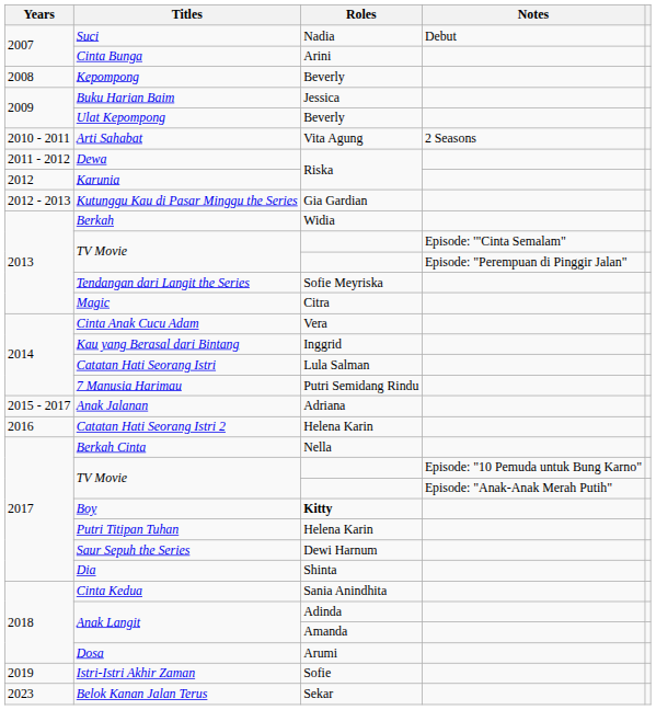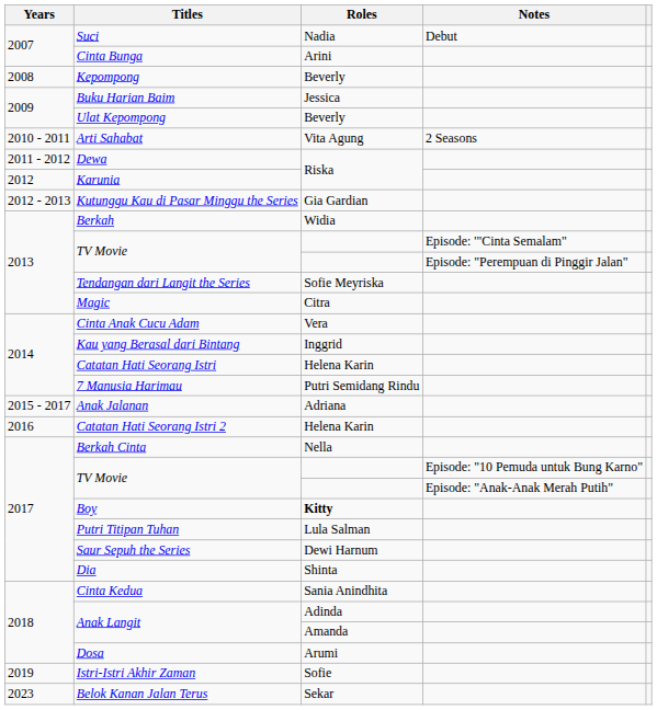 <table class="wikitable unsortable">
 <tr>
 <th>Years</th>
 <th>Titles</th>
 <th>Roles</th>
 <th>Notes</th>
 <th></th>
 </tr>
 <tr>
 <td rowspan="2">2007</td>
 <td><em><a href='#'>Suci</a></em></td>
 <td>Nadia</td>
 <td>Debut</td>
 <td align="center"></td>
 </tr>
 <tr>
 <td><em><a href='#'>Cinta Bunga</a></em></td>
 <td>Arini</td>
 <td></td>
 <td align="center"></td>
 </tr>
 <tr>
 <td>2008</td>
 <td><em><a href='#'>Kepompong</a></em></td>
 <td>Beverly</td>
 <td></td>
 <td align="center"></td>
 </tr>
 <tr>
 <td rowspan="2">2009</td>
 <td><em><a href='#'>Buku Harian Baim</a></em></td>
 <td>Jessica</td>
 <td></td>
 <td align="center"></td>
 </tr>
 <tr>
 <td><em><a href='#'>Ulat Kepompong</a></em></td>
 <td>Beverly</td>
 <td></td>
 <td align="center"></td>
 </tr>
 <tr>
 <td>2010 - 2011</td>
 <td><em><a href='#'>Arti Sahabat</a></em></td>
 <td>Vita Agung</td>
 <td>2 Seasons</td>
 <td align="center"></td>
 </tr>
 <tr>
 <td>2011 - 2012</td>
 <td><em><a href='#'>Dewa</a></em></td>
 <td rowspan="2">Riska</td>
 <td></td>
 <td align="center"></td>
 </tr>
 <tr>
 <td>2012</td>
 <td><em><a href='#'>Karunia</a></em></td>
 <td></td>
 <td align="center"></td>
 </tr>
 <tr>
 <td>2012 - 2013</td>
 <td><em><a href='#'>Kutunggu Kau di Pasar Minggu the Series</a></em></td>
 <td>Gia Gardian</td>
 <td></td>
 <td align="center"></td>
 </tr>
 <tr>
 <td rowspan="5">2013</td>
 <td><em><a href='#'>Berkah</a></em></td>
 <td>Widia</td>
 <td></td>
 <td align="center"></td>
 </tr>
 <tr>
 <td rowspan="2"><em>TV Movie</em></td>
 <td></td>
 <td>Episode: '"Cinta Semalam"</td>
 <td align="center"></td>
 </tr>
 <tr>
 <td></td>
 <td>Episode: "Perempuan di Pinggir Jalan"</td>
 <td align="center"></td>
 </tr>
 <tr>
 <td><em><a href='#'>Tendangan dari Langit the Series</a></em></td>
 <td>Sofie Meyriska</td>
 <td></td>
 <td align="center"></td>
 </tr>
 <tr>
 <td><em><a href='#'>Magic</a></em></td>
 <td>Citra</td>
 <td></td>
 <td align="center"></td>
 </tr>
 <tr>
 <td rowspan="4">2014</td>
 <td><em><a href='#'>Cinta Anak Cucu Adam</a></em></td>
 <td>Vera</td>
 <td></td>
 <td align="center"></td>
 </tr>
 <tr>
 <td><em><a href='#'>Kau yang Berasal dari Bintang</a></em></td>
 <td>Inggrid</td>
 <td></td>
 <td align="center"></td>
 </tr>
 <tr>
 <td><em><a href='#'>Catatan Hati Seorang Istri</a></em></td>
-<td>Lula Salman</td>
+<td>Helena Karin</td>
 <td></td>
 <td align="center"></td>
 </tr>
 <tr>
 <td><em><a href='#'>7 Manusia Harimau</a></em></td>
 <td>Putri Semidang Rindu</td>
 <td></td>
 <td align="center"></td>
 </tr>
 <tr>
 <td>2015 - 2017</td>
 <td><em><a href='#'>Anak Jalanan</a></em></td>
 <td>Adriana</td>
 <td></td>
 <td align="center"></td>
 </tr>
 <tr>
 <td>2016</td>
 <td><em><a href='#'>Catatan Hati Seorang Istri 2</a></em></td>
 <td>Helena Karin</td>
 <td></td>
 <td align="center"></td>
 </tr>
 <tr>
 <td rowspan="7">2017</td>
 <td><em><a href='#'>Berkah Cinta</a></em></td>
 <td>Nella</td>
 <td></td>
 <td align="center"></td>
 </tr>
 <tr>
 <td rowspan="2"><em>TV Movie</em></td>
 <td></td>
 <td>Episode: "10 Pemuda untuk Bung Karno"</td>
 <td align="center"></td>
 </tr>
 <tr>
 <td></td>
 <td>Episode: "Anak-Anak Merah Putih"</td>
 <td align="center"></td>
 </tr>
 <tr>
 <td><em><a href='#'>Boy</a></em></td>
 <td><strong>Kitty</strong></td>
 <td></td>
 <td align="center"></td>
 </tr>
 <tr>
 <td><em><a href='#'>Putri Titipan Tuhan</a></em></td>
-<td>Helena Karin</td>
+<td>Lula Salman</td>
 <td></td>
 <td align="center"></td>
 </tr>
 <tr>
 <td><em><a href='#'>Saur Sepuh the Series</a></em></td>
 <td>Dewi Harnum</td>
 <td></td>
 <td align="center"></td>
 </tr>
 <tr>
 <td><em><a href='#'>Dia</a></em></td>
 <td>Shinta</td>
 <td></td>
 <td align="center"></td>
 </tr>
 <tr>
 <td rowspan="4">2018</td>
 <td><em><a href='#'>Cinta Kedua</a></em></td>
 <td>Sania Anindhita</td>
 <td></td>
 <td align="center"></td>
 </tr>
 <tr>
 <td rowspan="2"><em><a href='#'>Anak Langit</a></em></td>
 <td>Adinda</td>
 <td></td>
 <td align="center"></td>
 </tr>
 <tr>
 <td>Amanda</td>
 <td></td>
 <td align="center"></td>
 </tr>
 <tr>
 <td><em><a href='#'>Dosa</a></em></td>
 <td>Arumi</td>
 <td></td>
 <td align="center"></td>
 </tr>
 <tr>
 <td>2019</td>
 <td><em><a href='#'>Istri-Istri Akhir Zaman</a></em></td>
 <td>Sofie</td>
 <td></td>
 <td align="center"></td>
 </tr>
 <tr>
 <td>2023</td>
 <td><em><a href='#'>Belok Kanan Jalan Terus</a></em></td>
 <td>Sekar</td>
 <td></td>
 <td align="center"></td>
 </tr>
 </table>
